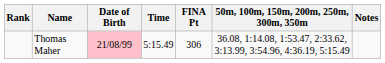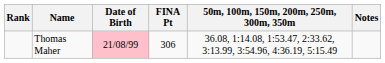 <table class="wikitable sortable" style="text-align:center">
 <tr>
 <th>Rank</th>
 <th>Name</th>
 <th>Date of Birth</th>
-<th>Time</th>
 <th>FINA Pt</th>
 <th>50m, 100m, 150m, 200m, 250m, 300m, 350m</th>
 <th>Notes</th>
 </tr>
 <tr>
 <td></td>
 <td align=left> Thomas Maher</td>
 <td style="background: pink;">21/08/99</td>
-<td>5:15.49</td>
 <td>306</td>
 <td>36.08, 1:14.08, 1:53.47, 2:33.62,<br>3:13.99, 3:54.96, 4:36.19, 5:15.49</td>
 <td></td>
 </tr>
 </table>
